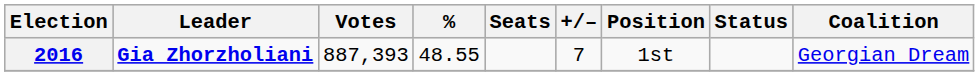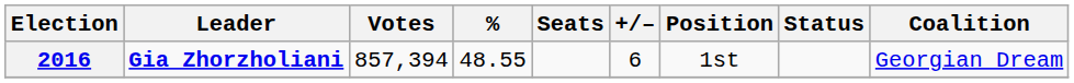 <table class="wikitable" style="text-align: center;">
 <tr>
 <th>Election</th>
 <th>Leader</th>
 <th>Votes</th>
 <th>%</th>
 <th>Seats</th>
 <th>+/–</th>
 <th>Position</th>
 <th>Status</th>
 <th>Coalition</th>
 </tr>
 <tr>
 <th><a href='#'>2016</a></th>
 <td align="left"><strong><a href='#'>Gia Zhorzholiani</a></strong></td>
-<td>887,393</td>
+<td>857,394</td>
 <td>48.55</td>
 <td align=left></td>
-<td> 7</td>
+<td> 6</td>
 <td>1st</td>
 <td></td>
 <td><a href='#'>Georgian Dream</a></td>
 </tr>
 <tr>
 </tr>
 </table>
